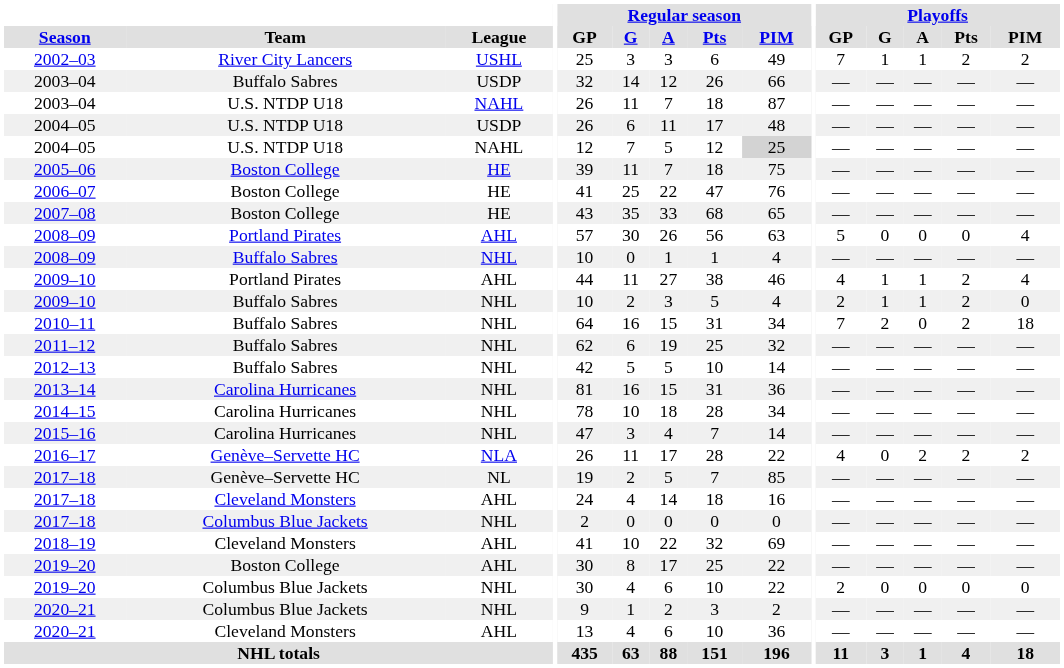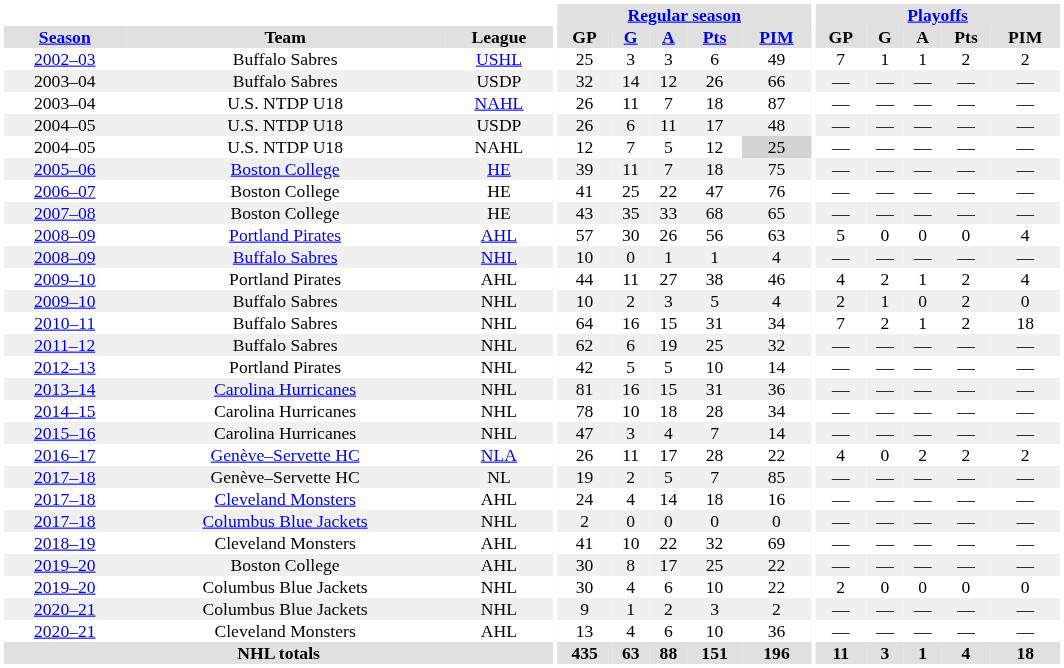 <table border="0" cellpadding="1" cellspacing="0" style="text-align:center; width:60em;">
 <tr bgcolor="#e0e0e0">
 <th colspan="3" bgcolor="#ffffff"></th>
 <th rowspan="99" bgcolor="#ffffff"></th>
 <th colspan="5"><a href='#'>Regular season</a></th>
 <th rowspan="99" bgcolor="#ffffff"></th>
 <th colspan="5"><a href='#'>Playoffs</a></th>
 </tr>
 <tr bgcolor="#e0e0e0">
 <th><a href='#'>Season</a></th>
 <th>Team</th>
 <th>League</th>
 <th>GP</th>
 <th><a href='#'>G</a></th>
 <th><a href='#'>A</a></th>
 <th><a href='#'>Pts</a></th>
 <th><a href='#'>PIM</a></th>
 <th>GP</th>
 <th>G</th>
 <th>A</th>
 <th>Pts</th>
 <th>PIM</th>
 </tr>
 <tr>
 <td><a href='#'>2002–03</a></td>
-<td><a href='#'>River City Lancers</a></td>
+<td>Buffalo Sabres</td>
 <td><a href='#'>USHL</a></td>
 <td>25</td>
 <td>3</td>
 <td>3</td>
 <td>6</td>
 <td>49</td>
 <td>7</td>
 <td>1</td>
 <td>1</td>
 <td>2</td>
 <td>2</td>
 </tr>
 <tr bgcolor="#f0f0f0">
 <td>2003–04</td>
 <td>Buffalo Sabres</td>
 <td>USDP</td>
 <td>32</td>
 <td>14</td>
 <td>12</td>
 <td>26</td>
 <td>66</td>
 <td>—</td>
 <td>—</td>
 <td>—</td>
 <td>—</td>
 <td>—</td>
 </tr>
 <tr>
 <td>2003–04</td>
 <td>U.S. NTDP U18</td>
 <td><a href='#'>NAHL</a></td>
 <td>26</td>
 <td>11</td>
 <td>7</td>
 <td>18</td>
 <td>87</td>
 <td>—</td>
 <td>—</td>
 <td>—</td>
 <td>—</td>
 <td>—</td>
 </tr>
 <tr bgcolor="#f0f0f0">
 <td>2004–05</td>
 <td>U.S. NTDP U18</td>
 <td>USDP</td>
 <td>26</td>
 <td>6</td>
 <td>11</td>
 <td>17</td>
 <td>48</td>
 <td>—</td>
 <td>—</td>
 <td>—</td>
 <td>—</td>
 <td>—</td>
 </tr>
 <tr>
 <td>2004–05</td>
 <td>U.S. NTDP U18</td>
 <td>NAHL</td>
 <td>12</td>
 <td>7</td>
 <td>5</td>
 <td>12</td>
 <td style="background: lightgrey;">25</td>
 <td>—</td>
 <td>—</td>
 <td>—</td>
 <td>—</td>
 <td>—</td>
 </tr>
 <tr bgcolor="#f0f0f0">
 <td><a href='#'>2005–06</a></td>
 <td><a href='#'>Boston College</a></td>
 <td><a href='#'>HE</a></td>
 <td>39</td>
 <td>11</td>
 <td>7</td>
 <td>18</td>
 <td>75</td>
 <td>—</td>
 <td>—</td>
 <td>—</td>
 <td>—</td>
 <td>—</td>
 </tr>
 <tr>
 <td><a href='#'>2006–07</a></td>
 <td>Boston College</td>
 <td>HE</td>
 <td>41</td>
 <td>25</td>
 <td>22</td>
 <td>47</td>
 <td>76</td>
 <td>—</td>
 <td>—</td>
 <td>—</td>
 <td>—</td>
 <td>—</td>
 </tr>
 <tr bgcolor="#f0f0f0">
 <td><a href='#'>2007–08</a></td>
 <td>Boston College</td>
 <td>HE</td>
 <td>43</td>
 <td>35</td>
 <td>33</td>
 <td>68</td>
 <td>65</td>
 <td>—</td>
 <td>—</td>
 <td>—</td>
 <td>—</td>
 <td>—</td>
 </tr>
 <tr>
 <td><a href='#'>2008–09</a></td>
 <td><a href='#'>Portland Pirates</a></td>
 <td><a href='#'>AHL</a></td>
 <td>57</td>
 <td>30</td>
 <td>26</td>
 <td>56</td>
 <td>63</td>
 <td>5</td>
 <td>0</td>
 <td>0</td>
 <td>0</td>
 <td>4</td>
 </tr>
 <tr bgcolor="#f0f0f0">
 <td><a href='#'>2008–09</a></td>
 <td><a href='#'>Buffalo Sabres</a></td>
 <td><a href='#'>NHL</a></td>
 <td>10</td>
 <td>0</td>
 <td>1</td>
 <td>1</td>
 <td>4</td>
 <td>—</td>
 <td>—</td>
 <td>—</td>
 <td>—</td>
 <td>—</td>
 </tr>
 <tr>
 <td><a href='#'>2009–10</a></td>
 <td>Portland Pirates</td>
 <td>AHL</td>
 <td>44</td>
 <td>11</td>
 <td>27</td>
 <td>38</td>
 <td>46</td>
 <td>4</td>
-<td>1</td>
+<td>2</td>
 <td>1</td>
 <td>2</td>
 <td>4</td>
 </tr>
 <tr bgcolor="#f0f0f0">
 <td><a href='#'>2009–10</a></td>
 <td>Buffalo Sabres</td>
 <td>NHL</td>
 <td>10</td>
 <td>2</td>
 <td>3</td>
 <td>5</td>
 <td>4</td>
 <td>2</td>
 <td>1</td>
-<td>1</td>
+<td>0</td>
 <td>2</td>
 <td>0</td>
 </tr>
 <tr>
 <td><a href='#'>2010–11</a></td>
 <td>Buffalo Sabres</td>
 <td>NHL</td>
 <td>64</td>
 <td>16</td>
 <td>15</td>
 <td>31</td>
 <td>34</td>
 <td>7</td>
 <td>2</td>
-<td>0</td>
+<td>1</td>
 <td>2</td>
 <td>18</td>
 </tr>
 <tr bgcolor="#f0f0f0">
 <td><a href='#'>2011–12</a></td>
 <td>Buffalo Sabres</td>
 <td>NHL</td>
 <td>62</td>
 <td>6</td>
 <td>19</td>
 <td>25</td>
 <td>32</td>
 <td>—</td>
 <td>—</td>
 <td>—</td>
 <td>—</td>
 <td>—</td>
 </tr>
 <tr>
 <td><a href='#'>2012–13</a></td>
-<td>Buffalo Sabres</td>
+<td>Portland Pirates</td>
 <td>NHL</td>
 <td>42</td>
 <td>5</td>
 <td>5</td>
 <td>10</td>
 <td>14</td>
 <td>—</td>
 <td>—</td>
 <td>—</td>
 <td>—</td>
 <td>—</td>
 </tr>
 <tr bgcolor="#f0f0f0">
 <td><a href='#'>2013–14</a></td>
 <td><a href='#'>Carolina Hurricanes</a></td>
 <td>NHL</td>
 <td>81</td>
 <td>16</td>
 <td>15</td>
 <td>31</td>
 <td>36</td>
 <td>—</td>
 <td>—</td>
 <td>—</td>
 <td>—</td>
 <td>—</td>
 </tr>
 <tr>
 <td><a href='#'>2014–15</a></td>
 <td>Carolina Hurricanes</td>
 <td>NHL</td>
 <td>78</td>
 <td>10</td>
 <td>18</td>
 <td>28</td>
 <td>34</td>
 <td>—</td>
 <td>—</td>
 <td>—</td>
 <td>—</td>
 <td>—</td>
 </tr>
 <tr bgcolor="#f0f0f0">
 <td><a href='#'>2015–16</a></td>
 <td>Carolina Hurricanes</td>
 <td>NHL</td>
 <td>47</td>
 <td>3</td>
 <td>4</td>
 <td>7</td>
 <td>14</td>
 <td>—</td>
 <td>—</td>
 <td>—</td>
 <td>—</td>
 <td>—</td>
 </tr>
 <tr>
 <td><a href='#'>2016–17</a></td>
 <td><a href='#'>Genève–Servette HC</a></td>
 <td><a href='#'>NLA</a></td>
 <td>26</td>
 <td>11</td>
 <td>17</td>
 <td>28</td>
 <td>22</td>
 <td>4</td>
 <td>0</td>
 <td>2</td>
 <td>2</td>
 <td>2</td>
 </tr>
 <tr bgcolor="#f0f0f0">
 <td><a href='#'>2017–18</a></td>
 <td>Genève–Servette HC</td>
 <td>NL</td>
 <td>19</td>
 <td>2</td>
 <td>5</td>
 <td>7</td>
 <td>85</td>
 <td>—</td>
 <td>—</td>
 <td>—</td>
 <td>—</td>
 <td>—</td>
 </tr>
 <tr>
 <td><a href='#'>2017–18</a></td>
 <td><a href='#'>Cleveland Monsters</a></td>
 <td>AHL</td>
 <td>24</td>
 <td>4</td>
 <td>14</td>
 <td>18</td>
 <td>16</td>
 <td>—</td>
 <td>—</td>
 <td>—</td>
 <td>—</td>
 <td>—</td>
 </tr>
 <tr bgcolor="#f0f0f0">
 <td><a href='#'>2017–18</a></td>
 <td><a href='#'>Columbus Blue Jackets</a></td>
 <td>NHL</td>
 <td>2</td>
 <td>0</td>
 <td>0</td>
 <td>0</td>
 <td>0</td>
 <td>—</td>
 <td>—</td>
 <td>—</td>
 <td>—</td>
 <td>—</td>
 </tr>
 <tr>
 <td><a href='#'>2018–19</a></td>
 <td>Cleveland Monsters</td>
 <td>AHL</td>
 <td>41</td>
 <td>10</td>
 <td>22</td>
 <td>32</td>
 <td>69</td>
 <td>—</td>
 <td>—</td>
 <td>—</td>
 <td>—</td>
 <td>—</td>
 </tr>
 <tr bgcolor="#f0f0f0">
 <td><a href='#'>2019–20</a></td>
 <td>Boston College</td>
 <td>AHL</td>
 <td>30</td>
 <td>8</td>
 <td>17</td>
 <td>25</td>
 <td>22</td>
 <td>—</td>
 <td>—</td>
 <td>—</td>
 <td>—</td>
 <td>—</td>
 </tr>
 <tr>
 <td><a href='#'>2019–20</a></td>
 <td>Columbus Blue Jackets</td>
 <td>NHL</td>
 <td>30</td>
 <td>4</td>
 <td>6</td>
 <td>10</td>
 <td>22</td>
 <td>2</td>
 <td>0</td>
 <td>0</td>
 <td>0</td>
 <td>0</td>
 </tr>
 <tr bgcolor="#f0f0f0">
 <td><a href='#'>2020–21</a></td>
 <td>Columbus Blue Jackets</td>
 <td>NHL</td>
 <td>9</td>
 <td>1</td>
 <td>2</td>
 <td>3</td>
 <td>2</td>
 <td>—</td>
 <td>—</td>
 <td>—</td>
 <td>—</td>
 <td>—</td>
 </tr>
 <tr>
 <td><a href='#'>2020–21</a></td>
 <td>Cleveland Monsters</td>
 <td>AHL</td>
 <td>13</td>
 <td>4</td>
 <td>6</td>
 <td>10</td>
 <td>36</td>
 <td>—</td>
 <td>—</td>
 <td>—</td>
 <td>—</td>
 <td>—</td>
 </tr>
 <tr bgcolor="#e0e0e0">
 <th colspan="3">NHL totals</th>
 <th>435</th>
 <th>63</th>
 <th>88</th>
 <th>151</th>
 <th>196</th>
 <th>11</th>
 <th>3</th>
 <th>1</th>
 <th>4</th>
 <th>18</th>
 </tr>
 </table>
